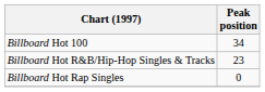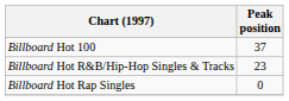 <table class="wikitable">
 <tr>
 <th>Chart (1997)</th>
 <th>Peak<br>position</th>
 </tr>
 <tr>
 <td><em>Billboard</em> Hot 100</td>
-<td align="center">34</td>
+<td align="center">37</td>
 </tr>
 <tr>
 <td><em>Billboard</em> Hot R&B/Hip-Hop Singles & Tracks</td>
 <td align="center">23</td>
 </tr>
 <tr>
 <td><em>Billboard</em> Hot Rap Singles</td>
 <td align="center">0</td>
 </tr>
 <tr>
 </tr>
 </table>
